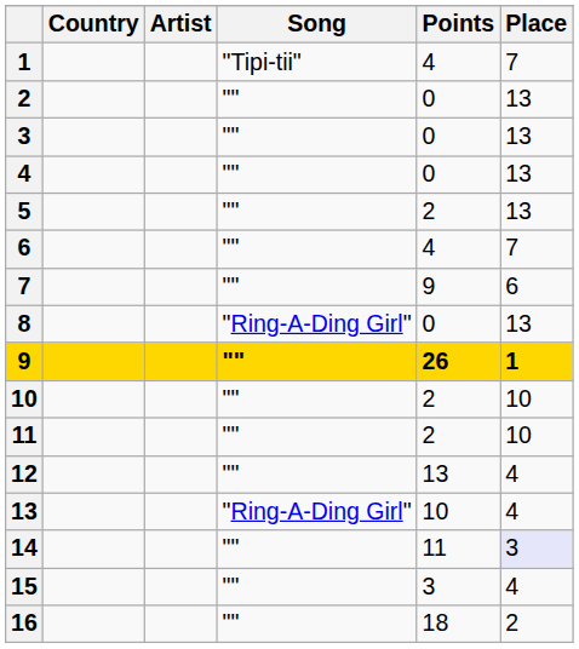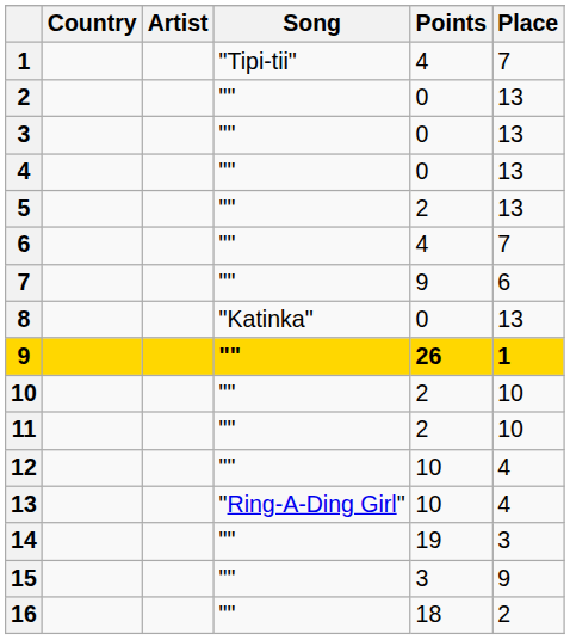 <table class="sortable wikitable plainrowheaders">
 <tr>
 </tr>
 <tr>
 <th scope="col"></th>
 <th scope="col">Country</th>
 <th scope="col">Artist</th>
 <th scope="col">Song</th>
 <th scope="col" class="unsortable">Points</th>
 <th scope="col">Place</th>
 </tr>
 <tr>
 <th scope="row" style="text-align:center;">1</th>
 <td></td>
 <td></td>
 <td>"Tipi-tii"</td>
 <td>4</td>
 <td>7</td>
 </tr>
 <tr>
 <th scope="row" style="text-align:center;">2</th>
 <td></td>
 <td></td>
 <td>""</td>
 <td>0</td>
 <td>13</td>
 </tr>
 <tr>
 <th scope="row" style="text-align:center;">3</th>
 <td></td>
 <td></td>
 <td>""</td>
 <td>0</td>
 <td>13</td>
 </tr>
 <tr>
 <th scope="row" style="text-align:center;">4</th>
 <td></td>
 <td></td>
 <td>""</td>
 <td>0</td>
 <td>13</td>
 </tr>
 <tr>
 <th scope="row" style="text-align:center;">5</th>
 <td></td>
 <td></td>
 <td>""</td>
 <td>2</td>
 <td>13</td>
 </tr>
 <tr>
 <th scope="row" style="text-align:center;">6</th>
 <td></td>
 <td></td>
 <td>""</td>
 <td>4</td>
 <td>7</td>
 </tr>
 <tr>
 <th scope="row" style="text-align:center;">7</th>
 <td></td>
 <td></td>
 <td>""</td>
 <td>9</td>
 <td>6</td>
 </tr>
 <tr>
 <th scope="row" style="text-align:center;">8</th>
 <td></td>
 <td></td>
-<td>"<a href='#'>Ring-A-Ding Girl</a>"</td>
+<td>"Katinka"</td>
 <td>0</td>
 <td>13</td>
 </tr>
 <tr style="font-weight:bold; background:gold;">
 <th scope="row" style="text-align:center; font-weight:bold; background:gold;">9</th>
 <td></td>
 <td></td>
 <td>""</td>
 <td>26</td>
 <td>1</td>
 </tr>
 <tr>
 <th scope="row" style="text-align:center;">10</th>
 <td></td>
 <td></td>
 <td>""</td>
 <td>2</td>
 <td>10</td>
 </tr>
 <tr>
 <th scope="row" style="text-align:center;">11</th>
 <td></td>
 <td></td>
 <td>""</td>
 <td>2</td>
 <td>10</td>
 </tr>
 <tr>
 <th scope="row" style="text-align:center;">12</th>
 <td></td>
 <td></td>
 <td>""</td>
-<td>13</td>
+<td>10</td>
 <td>4</td>
 </tr>
 <tr>
 <th scope="row" style="text-align:center;">13</th>
 <td></td>
 <td></td>
 <td>"<a href='#'>Ring-A-Ding Girl</a>"</td>
 <td>10</td>
 <td>4</td>
 </tr>
 <tr>
 <th scope="row" style="text-align:center;">14</th>
 <td></td>
 <td></td>
 <td>""</td>
-<td>11</td>
-<td style="background: lavender;">3</td>
+<td>19</td>
+<td>3</td>
 </tr>
 <tr>
 <th scope="row" style="text-align:center;">15</th>
 <td></td>
 <td></td>
 <td>""</td>
 <td>3</td>
-<td>4</td>
+<td>9</td>
 </tr>
 <tr>
 <th scope="row" style="text-align:center;">16</th>
 <td></td>
 <td></td>
 <td>""</td>
 <td>18</td>
 <td>2</td>
 </tr>
 </table>
